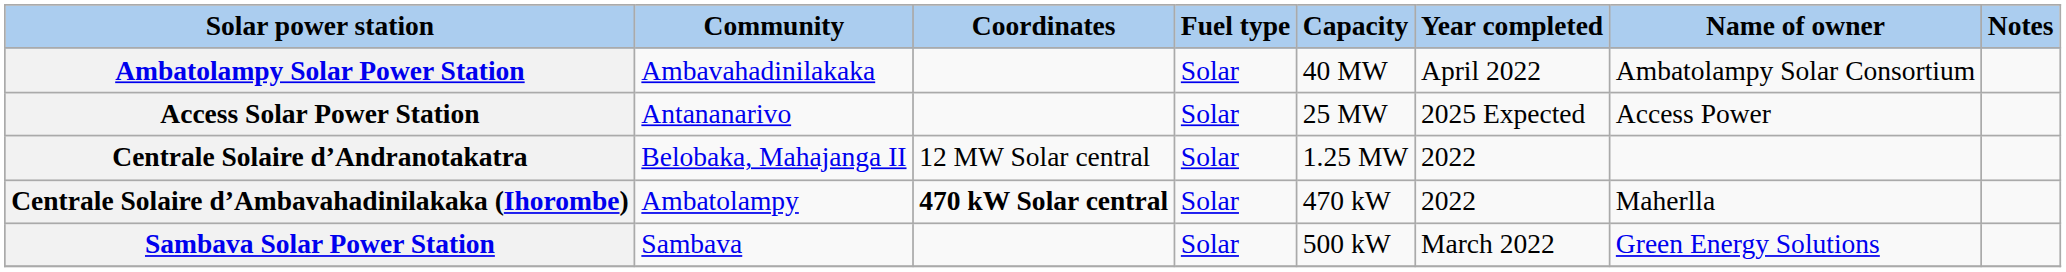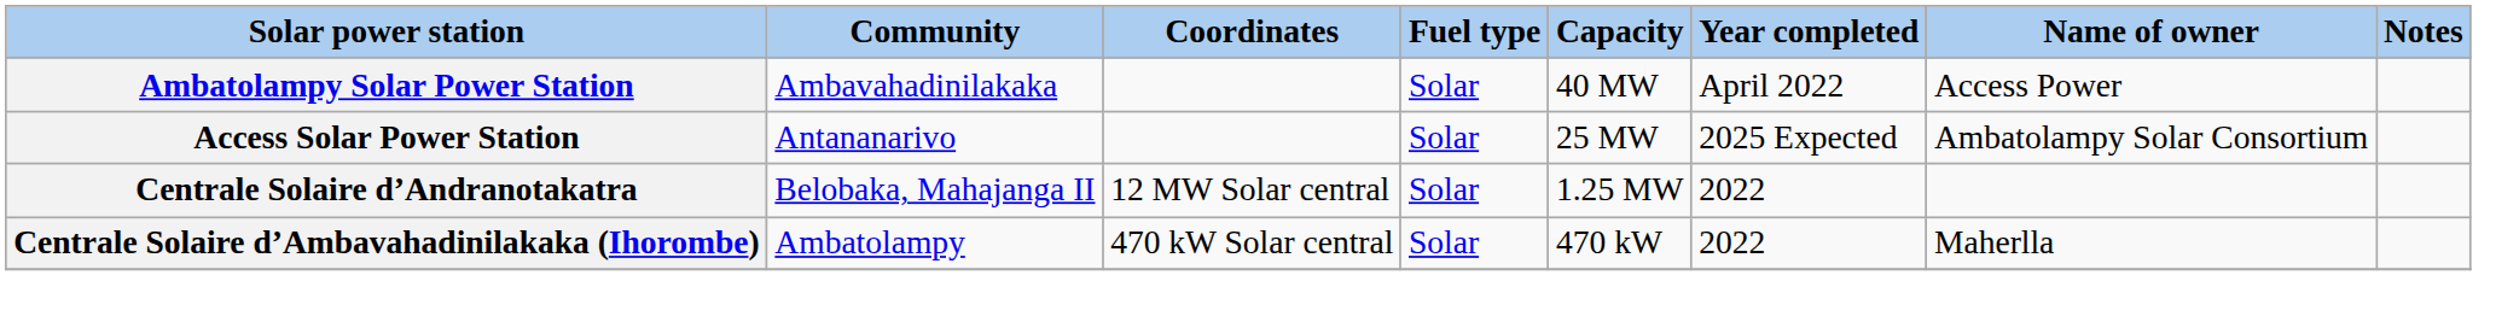 <table class="wikitable sortable">
 <tr>
 <th style="background-color:#ABCDEF;">Solar power station</th>
 <th style="background-color:#ABCDEF;">Community</th>
 <th style="background-color:#ABCDEF;">Coordinates</th>
 <th style="background-color:#ABCDEF;">Fuel type</th>
 <th style="background-color:#ABCDEF;">Capacity</th>
 <th style="background-color:#ABCDEF;">Year completed</th>
 <th style="background-color:#ABCDEF;">Name of owner</th>
 <th style="background-color:#ABCDEF;">Notes</th>
 </tr>
 <tr>
 <th><a href='#'>Ambatolampy Solar Power Station</a></th>
 <td><a href='#'>Ambavahadinilakaka</a></td>
 <td></td>
 <td><a href='#'>Solar</a></td>
 <td>40 MW</td>
 <td>April 2022</td>
-<td>Ambatolampy Solar Consortium</td>
+<td>Access Power</td>
 <td></td>
 </tr>
 <tr>
 <th>Access Solar Power Station</th>
 <td><a href='#'>Antananarivo</a></td>
 <td></td>
 <td><a href='#'>Solar</a></td>
 <td>25 MW</td>
 <td>2025 Expected</td>
-<td>Access Power</td>
+<td>Ambatolampy Solar Consortium</td>
 <td></td>
 </tr>
 <tr>
 <th>Centrale Solaire d’Andranotakatra</th>
 <td><a href='#'>Belobaka, Mahajanga II</a></td>
 <td>12 MW Solar central</td>
 <td><a href='#'>Solar</a></td>
 <td>1.25 MW</td>
 <td>2022</td>
 <td></td>
 <td></td>
 </tr>
 <tr>
 <th>Centrale Solaire d’Ambavahadinilakaka (<a href='#'>Ihorombe</a>)</th>
 <td><a href='#'>Ambatolampy</a></td>
-<td><strong>470 kW Solar central</strong></td>
+<td>470 kW Solar central</td>
 <td><a href='#'>Solar</a></td>
 <td>470 kW</td>
 <td>2022</td>
 <td>Maherlla</td>
 <td></td>
 </tr>
 <tr>
-<th><a href='#'>Sambava Solar Power Station</a></th>
-<td><a href='#'>Sambava</a></td>
-<td></td>
-<td><a href='#'>Solar</a></td>
-<td>500 kW</td>
-<td>March 2022</td>
-<td><a href='#'>Green Energy Solutions</a></td>
-<td></td>
-</tr>
-<tr>
 </tr>
 </table>
